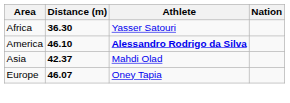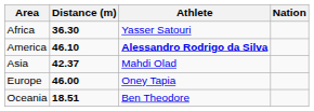 <table class="wikitable">
 <tr>
 <th>Area</th>
 <th>Distance (m)</th>
 <th>Athlete</th>
 <th>Nation</th>
 </tr>
 <tr>
 <td>Africa</td>
 <td><strong>36.30</strong></td>
 <td><a href='#'>Yasser Satouri</a></td>
 <td></td>
 </tr>
 <tr>
 <td>America</td>
 <td><strong>46.10</strong> </td>
 <td><strong><a href='#'>Alessandro Rodrigo da Silva</a></strong></td>
 <td></td>
 </tr>
 <tr>
 <td>Asia</td>
 <td><strong>42.37</strong></td>
 <td><a href='#'>Mahdi Olad</a></td>
 <td></td>
 </tr>
 <tr>
 <td>Europe</td>
-<td><strong>46.07</strong></td>
+<td><strong>46.00</strong></td>
 <td><a href='#'>Oney Tapia</a></td>
 <td></td>
 </tr>
+<tr>
+<td>Oceania</td>
+<td><strong>18.51</strong></td>
+<td><a href='#'>Ben Theodore</a></td>
+<td></td>
+</tr>
 </table>
